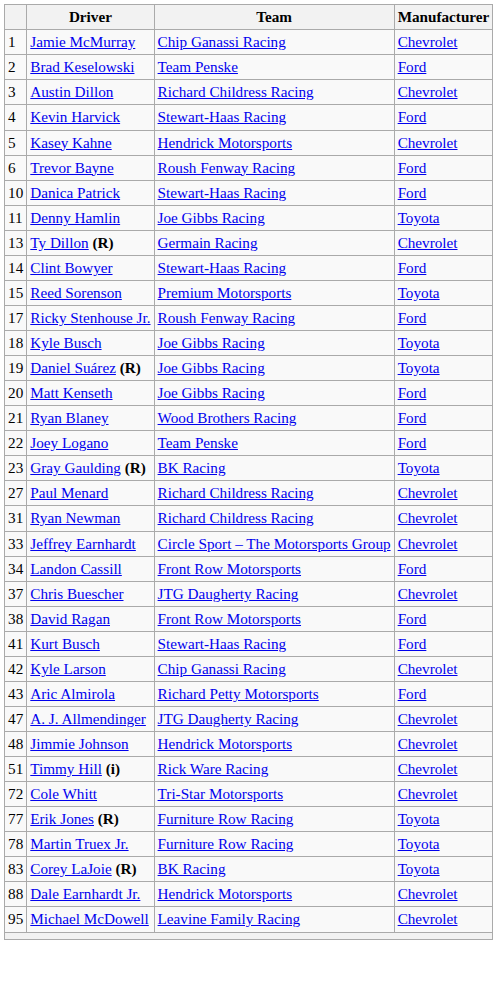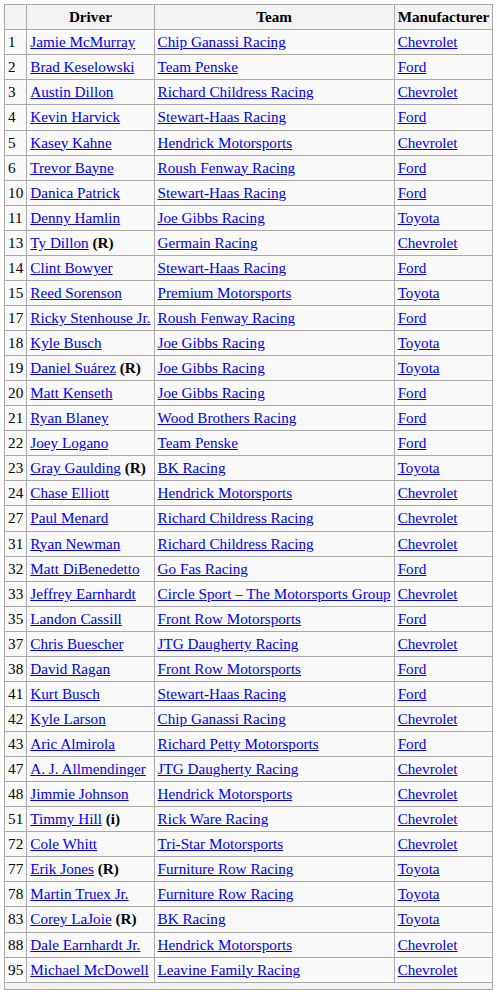 <table class="wikitable" style="font-size:95%">
 <tr>
 <th></th>
 <th>Driver</th>
 <th>Team</th>
 <th>Manufacturer</th>
 </tr>
 <tr>
 <td>1</td>
 <td><a href='#'>Jamie McMurray</a></td>
 <td><a href='#'>Chip Ganassi Racing</a></td>
 <td><a href='#'>Chevrolet</a></td>
 </tr>
 <tr>
 <td>2</td>
 <td><a href='#'>Brad Keselowski</a></td>
 <td><a href='#'>Team Penske</a></td>
 <td><a href='#'>Ford</a></td>
 </tr>
 <tr>
 <td>3</td>
 <td><a href='#'>Austin Dillon</a></td>
 <td><a href='#'>Richard Childress Racing</a></td>
 <td><a href='#'>Chevrolet</a></td>
 </tr>
 <tr>
 <td>4</td>
 <td><a href='#'>Kevin Harvick</a></td>
 <td><a href='#'>Stewart-Haas Racing</a></td>
 <td><a href='#'>Ford</a></td>
 </tr>
 <tr>
 <td>5</td>
 <td><a href='#'>Kasey Kahne</a></td>
 <td><a href='#'>Hendrick Motorsports</a></td>
 <td><a href='#'>Chevrolet</a></td>
 </tr>
 <tr>
 <td>6</td>
 <td><a href='#'>Trevor Bayne</a></td>
 <td><a href='#'>Roush Fenway Racing</a></td>
 <td><a href='#'>Ford</a></td>
 </tr>
 <tr>
 <td>10</td>
 <td><a href='#'>Danica Patrick</a></td>
 <td><a href='#'>Stewart-Haas Racing</a></td>
 <td><a href='#'>Ford</a></td>
 </tr>
 <tr>
 <td>11</td>
 <td><a href='#'>Denny Hamlin</a></td>
 <td><a href='#'>Joe Gibbs Racing</a></td>
 <td><a href='#'>Toyota</a></td>
 </tr>
 <tr>
 <td>13</td>
 <td><a href='#'>Ty Dillon</a> <strong>(R)</strong></td>
 <td><a href='#'>Germain Racing</a></td>
 <td><a href='#'>Chevrolet</a></td>
 </tr>
 <tr>
 <td>14</td>
 <td><a href='#'>Clint Bowyer</a></td>
 <td><a href='#'>Stewart-Haas Racing</a></td>
 <td><a href='#'>Ford</a></td>
 </tr>
 <tr>
 <td>15</td>
 <td><a href='#'>Reed Sorenson</a></td>
 <td><a href='#'>Premium Motorsports</a></td>
 <td><a href='#'>Toyota</a></td>
 </tr>
 <tr>
 <td>17</td>
 <td><a href='#'>Ricky Stenhouse Jr.</a></td>
 <td><a href='#'>Roush Fenway Racing</a></td>
 <td><a href='#'>Ford</a></td>
 </tr>
 <tr>
 <td>18</td>
 <td><a href='#'>Kyle Busch</a></td>
 <td><a href='#'>Joe Gibbs Racing</a></td>
 <td><a href='#'>Toyota</a></td>
 </tr>
 <tr>
 <td>19</td>
 <td><a href='#'>Daniel Suárez</a> <strong>(R)</strong></td>
 <td><a href='#'>Joe Gibbs Racing</a></td>
 <td><a href='#'>Toyota</a></td>
 </tr>
 <tr>
 <td>20</td>
 <td><a href='#'>Matt Kenseth</a></td>
 <td><a href='#'>Joe Gibbs Racing</a></td>
 <td><a href='#'>Ford</a></td>
 </tr>
 <tr>
 <td>21</td>
 <td><a href='#'>Ryan Blaney</a></td>
 <td><a href='#'>Wood Brothers Racing</a></td>
 <td><a href='#'>Ford</a></td>
 </tr>
 <tr>
 <td>22</td>
 <td><a href='#'>Joey Logano</a></td>
 <td><a href='#'>Team Penske</a></td>
 <td><a href='#'>Ford</a></td>
 </tr>
 <tr>
 <td>23</td>
 <td><a href='#'>Gray Gaulding</a> <strong>(R)</strong></td>
 <td><a href='#'>BK Racing</a></td>
 <td><a href='#'>Toyota</a></td>
 </tr>
 <tr>
+<td>24</td>
+<td><a href='#'>Chase Elliott</a></td>
+<td><a href='#'>Hendrick Motorsports</a></td>
+<td><a href='#'>Chevrolet</a></td>
+</tr>
+<tr>
 <td>27</td>
 <td><a href='#'>Paul Menard</a></td>
 <td><a href='#'>Richard Childress Racing</a></td>
 <td><a href='#'>Chevrolet</a></td>
 </tr>
 <tr>
 <td>31</td>
 <td><a href='#'>Ryan Newman</a></td>
 <td><a href='#'>Richard Childress Racing</a></td>
 <td><a href='#'>Chevrolet</a></td>
 </tr>
 <tr>
+<td>32</td>
+<td><a href='#'>Matt DiBenedetto</a></td>
+<td><a href='#'>Go Fas Racing</a></td>
+<td><a href='#'>Ford</a></td>
+</tr>
+<tr>
 <td>33</td>
 <td><a href='#'>Jeffrey Earnhardt</a></td>
 <td><a href='#'>Circle Sport – The Motorsports Group</a></td>
 <td><a href='#'>Chevrolet</a></td>
 </tr>
 <tr>
-<td>34</td>
+<td>35</td>
 <td><a href='#'>Landon Cassill</a></td>
 <td><a href='#'>Front Row Motorsports</a></td>
 <td><a href='#'>Ford</a></td>
 </tr>
 <tr>
 <td>37</td>
 <td><a href='#'>Chris Buescher</a></td>
 <td><a href='#'>JTG Daugherty Racing</a></td>
 <td><a href='#'>Chevrolet</a></td>
 </tr>
 <tr>
 <td>38</td>
 <td><a href='#'>David Ragan</a></td>
 <td><a href='#'>Front Row Motorsports</a></td>
 <td><a href='#'>Ford</a></td>
 </tr>
 <tr>
 <td>41</td>
 <td><a href='#'>Kurt Busch</a></td>
 <td><a href='#'>Stewart-Haas Racing</a></td>
 <td><a href='#'>Ford</a></td>
 </tr>
 <tr>
 <td>42</td>
 <td><a href='#'>Kyle Larson</a></td>
 <td><a href='#'>Chip Ganassi Racing</a></td>
 <td><a href='#'>Chevrolet</a></td>
 </tr>
 <tr>
 <td>43</td>
 <td><a href='#'>Aric Almirola</a></td>
 <td><a href='#'>Richard Petty Motorsports</a></td>
 <td><a href='#'>Ford</a></td>
 </tr>
 <tr>
 <td>47</td>
 <td><a href='#'>A. J. Allmendinger</a></td>
 <td><a href='#'>JTG Daugherty Racing</a></td>
 <td><a href='#'>Chevrolet</a></td>
 </tr>
 <tr>
 <td>48</td>
 <td><a href='#'>Jimmie Johnson</a></td>
 <td><a href='#'>Hendrick Motorsports</a></td>
 <td><a href='#'>Chevrolet</a></td>
 </tr>
 <tr>
 <td>51</td>
 <td><a href='#'>Timmy Hill</a> <strong>(i)</strong></td>
 <td><a href='#'>Rick Ware Racing</a></td>
 <td><a href='#'>Chevrolet</a></td>
 </tr>
 <tr>
 <td>72</td>
 <td><a href='#'>Cole Whitt</a></td>
 <td><a href='#'>Tri-Star Motorsports</a></td>
 <td><a href='#'>Chevrolet</a></td>
 </tr>
 <tr>
 <td>77</td>
 <td><a href='#'>Erik Jones</a> <strong>(R)</strong></td>
 <td><a href='#'>Furniture Row Racing</a></td>
 <td><a href='#'>Toyota</a></td>
 </tr>
 <tr>
 <td>78</td>
 <td><a href='#'>Martin Truex Jr.</a></td>
 <td><a href='#'>Furniture Row Racing</a></td>
 <td><a href='#'>Toyota</a></td>
 </tr>
 <tr>
 <td>83</td>
 <td><a href='#'>Corey LaJoie</a> <strong>(R)</strong></td>
 <td><a href='#'>BK Racing</a></td>
 <td><a href='#'>Toyota</a></td>
 </tr>
 <tr>
 <td>88</td>
 <td><a href='#'>Dale Earnhardt Jr.</a></td>
 <td><a href='#'>Hendrick Motorsports</a></td>
 <td><a href='#'>Chevrolet</a></td>
 </tr>
 <tr>
 <td>95</td>
 <td><a href='#'>Michael McDowell</a></td>
 <td><a href='#'>Leavine Family Racing</a></td>
 <td><a href='#'>Chevrolet</a></td>
 </tr>
 <tr>
 <th colspan="4"></th>
 </tr>
 </table>
